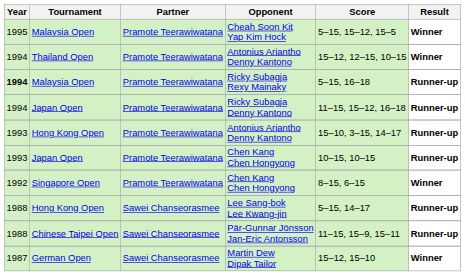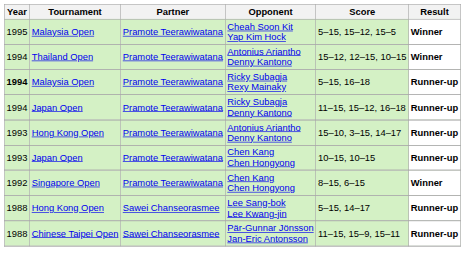 <table class="sortable wikitable" style="font-size: 90%;">
 <tr>
 <th>Year</th>
 <th>Tournament</th>
 <th>Partner</th>
 <th>Opponent</th>
 <th>Score</th>
 <th>Result</th>
 </tr>
 <tr style="background:#D4F1C5">
 <td align="center">1995</td>
 <td align="left"><a href='#'>Malaysia Open</a></td>
 <td align="left"> <a href='#'>Pramote Teerawiwatana</a></td>
 <td align="left"> <a href='#'>Cheah Soon Kit</a> <br>  <a href='#'>Yap Kim Hock</a></td>
 <td align="left">5–15, 15–12, 15–5</td>
 <td style="text-align:left; background:white"> <strong>Winner</strong></td>
 </tr>
 <tr>
 </tr>
 <tr style="background:#D4F1C5">
 <td align="center">1994</td>
 <td align="left"><a href='#'>Thailand Open</a></td>
 <td align="left"> <a href='#'>Pramote Teerawiwatana</a></td>
 <td align="left"> <a href='#'>Antonius Ariantho</a> <br>  <a href='#'>Denny Kantono</a></td>
 <td align="left">15–12, 12–15, 10–15</td>
 <td style="text-align:left; background:white"> <strong>Winner</strong></td>
 </tr>
 <tr>
 </tr>
 <tr style="background:#D4F1C5">
 <td align="center"><strong>1994</strong></td>
 <td align="left"><a href='#'>Malaysia Open</a></td>
 <td align="left"> <a href='#'>Pramote Teerawiwatana</a></td>
 <td align="left"> <a href='#'>Ricky Subagja</a> <br>  <a href='#'>Rexy Mainaky</a></td>
 <td align="left">5–15, 16–18</td>
 <td style="text-align:left; background:white"> <strong>Runner-up</strong></td>
 </tr>
 <tr>
 </tr>
 <tr style="background:#D4F1C5">
 <td align="center">1994</td>
 <td align="left"><a href='#'>Japan Open</a></td>
 <td align="left"> <a href='#'>Pramote Teerawiwatana</a></td>
 <td align="left"> <a href='#'>Ricky Subagja</a> <br>  <a href='#'>Denny Kantono</a></td>
 <td align="left">11–15, 15–12, 16–18</td>
 <td style="text-align:left; background:white"> <strong>Runner-up</strong></td>
 </tr>
 <tr>
 </tr>
 <tr style="background:#D4F1C5">
 <td align="center">1993</td>
 <td align="left"><a href='#'>Hong Kong Open</a></td>
 <td align="left"> <a href='#'>Pramote Teerawiwatana</a></td>
 <td align="left"> <a href='#'>Antonius Ariantho</a> <br>  <a href='#'>Denny Kantono</a></td>
 <td align="left">15–10, 3–15, 14–17</td>
 <td style="text-align:left; background:white"> <strong>Runner-up</strong></td>
 </tr>
 <tr>
 </tr>
 <tr style="background:#D4F1C5">
 <td align="center">1993</td>
 <td align="left"><a href='#'>Japan Open</a></td>
 <td align="left"> <a href='#'>Pramote Teerawiwatana</a></td>
 <td align="left"> <a href='#'>Chen Kang</a> <br>  <a href='#'>Chen Hongyong</a></td>
 <td align="left">10–15, 10–15</td>
 <td style="text-align:left; background:white"> <strong>Runner-up</strong></td>
 </tr>
 <tr>
 </tr>
 <tr style="background:#D4F1C5">
 <td align="center">1992</td>
 <td align="left"><a href='#'>Singapore Open</a></td>
 <td align="left"> <a href='#'>Pramote Teerawiwatana</a></td>
 <td align="left"> <a href='#'>Chen Kang</a> <br>  <a href='#'>Chen Hongyong</a></td>
 <td align="left">8–15, 6–15</td>
 <td style="text-align:left; background:white"> <strong>Winner</strong></td>
 </tr>
 <tr>
 </tr>
 <tr style="background:#D4F1C5">
 <td align="center">1988</td>
 <td align="left"><a href='#'>Hong Kong Open</a></td>
 <td align="left"> <a href='#'>Sawei Chanseorasmee</a></td>
 <td align="left"> <a href='#'>Lee Sang-bok</a><br>  <a href='#'>Lee Kwang-jin</a></td>
 <td align="left">5–15, 14–17</td>
 <td style="text-align:left; background:white"> <strong>Runner-up</strong></td>
 </tr>
 <tr>
 </tr>
 <tr style="background:#D4F1C5">
 <td align="center">1988</td>
 <td align="left"><a href='#'>Chinese Taipei Open</a></td>
 <td align="left"> <a href='#'>Sawei Chanseorasmee</a></td>
 <td align="left"> <a href='#'>Pär-Gunnar Jönsson</a> <br>  <a href='#'>Jan-Eric Antonsson</a></td>
 <td align="left">11–15, 15–9, 15–11</td>
 <td style="text-align:left; background:white"> <strong>Runner-up</strong></td>
 </tr>
 <tr>
 </tr>
-<tr style="background:#D4F1C5">
-<td align="center">1987</td>
-<td align="left"><a href='#'>German Open</a></td>
-<td align="left"> <a href='#'>Sawei Chanseorasmee</a></td>
-<td align="left"> <a href='#'>Martin Dew</a> <br>  <a href='#'>Dipak Tailor</a></td>
-<td align="left">15–12, 15–10</td>
-<td style="text-align:left; background:white"> <strong>Winner</strong></td>
-</tr>
 </table>
